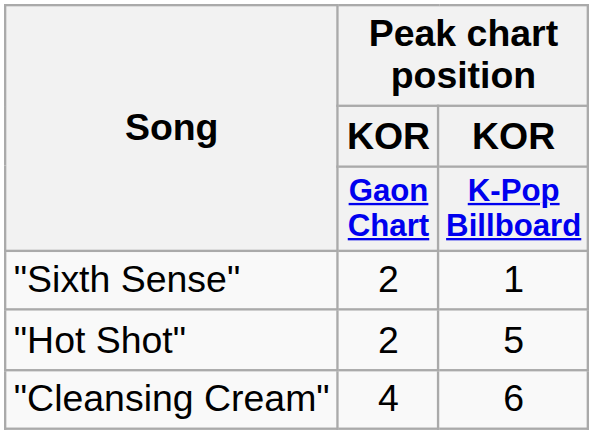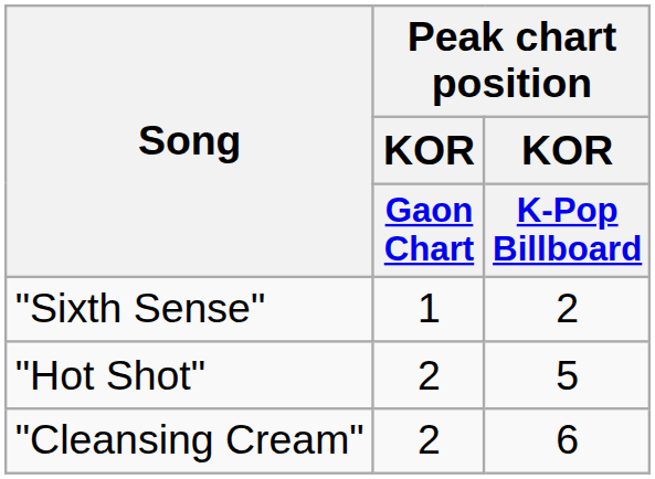 <table class="wikitable sortable" style="text-align:center;">
 <tr>
 <th rowspan="3">Song</th>
 <th colspan="9">Peak chart position</th>
 </tr>
 <tr>
 <th colspan="1" width="30">KOR</th>
 <th colspan width="30">KOR</th>
 </tr>
 <tr style="font-size:smaller;">
 <th><a href='#'>Gaon Chart</a></th>
 <th width="30"><a href='#'>K-Pop</a><br><a href='#'>Billboard</a></th>
 </tr>
 <tr>
 <td align="left">"Sixth Sense"</td>
-<td>2</td>
-<td align=center>1</td>
+<td>1</td>
+<td align=center>2</td>
 </tr>
 <tr>
 <td align="left">"Hot Shot"</td>
 <td>2</td>
 <td align=center>5</td>
 </tr>
 <tr>
 <td align="left">"Cleansing Cream"</td>
-<td>4</td>
+<td>2</td>
 <td align=center>6</td>
 </tr>
 </table>
